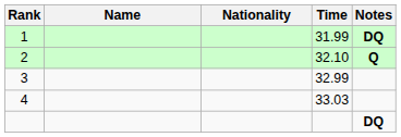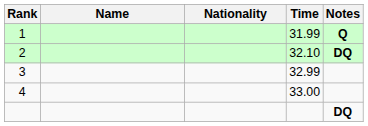 <table class="wikitable sortable" style="text-align:center">
 <tr>
 <th>Rank</th>
 <th style="width:180px">Name</th>
 <th style="width:125px">Nationality</th>
 <th>Time</th>
 <th>Notes</th>
 </tr>
 <tr style="background:#cfc;">
 <td>1</td>
 <td style="text-align:left;"></td>
 <td style="text-align:left;"></td>
 <td>31.99</td>
-<td><strong>DQ</strong></td>
+<td><strong>Q</strong></td>
 </tr>
 <tr style="background:#cfc;">
 <td>2</td>
 <td style="text-align:left;"></td>
 <td style="text-align:left;"></td>
 <td>32.10</td>
-<td><strong>Q</strong></td>
+<td><strong>DQ</strong></td>
 </tr>
 <tr>
 <td>3</td>
 <td style="text-align:left;"></td>
 <td style="text-align:left;"></td>
 <td>32.99</td>
 <td></td>
 </tr>
 <tr>
 <td>4</td>
 <td style="text-align:left;"></td>
 <td style="text-align:left;"></td>
-<td>33.03</td>
+<td>33.00</td>
 <td></td>
 </tr>
 <tr>
 <td></td>
 <td style="text-align:left;"></td>
 <td style="text-align:left;"></td>
 <td></td>
 <td><strong>DQ</strong></td>
 </tr>
 </table>
